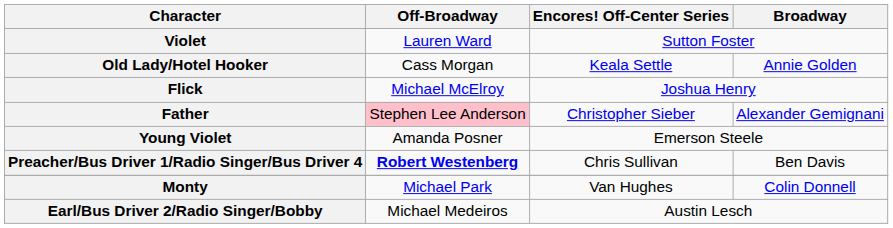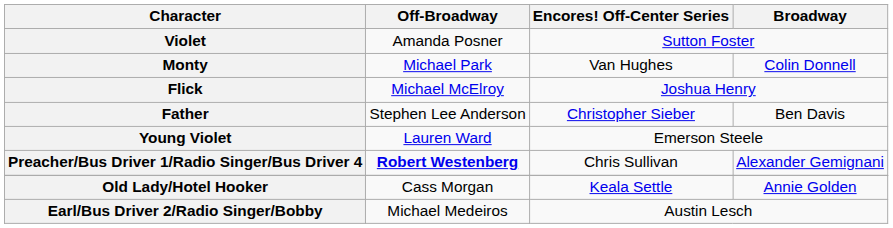 <table class="wikitable">
 <tr>
 <th>Character</th>
 <th>Off-Broadway</th>
 <th>Encores! Off-Center Series</th>
 <th>Broadway</th>
 </tr>
 <tr>
 <th scope="row">Violet</th>
+<td align="center">Amanda Posner</td>
+<td align="center" colspan="2"><a href='#'>Sutton Foster</a></td>
+</tr>
+<tr>
+<th scope="row">Monty</th>
+<td align="center"><a href='#'>Michael Park</a></td>
+<td align="center">Van Hughes</td>
+<td align="center"><a href='#'>Colin Donnell</a></td>
+</tr>
+<tr>
+<th scope="row">Flick</th>
+<td align="center"><a href='#'>Michael McElroy</a></td>
+<td align="center" colspan="2"><a href='#'>Joshua Henry</a></td>
+</tr>
+<tr>
+<th scope="row">Father</th>
+<td align="center">Stephen Lee Anderson</td>
+<td align="center"><a href='#'>Christopher Sieber</a></td>
+<td align="center">Ben Davis</td>
+</tr>
+<tr>
+<th scope="row">Young Violet</th>
 <td align="center"><a href='#'>Lauren Ward</a></td>
-<td align="center" colspan="2"><a href='#'>Sutton Foster</a></td>
+<td align="center" colspan="2">Emerson Steele</td>
+</tr>
+<tr>
+<th scope="row">Preacher/Bus Driver 1/Radio Singer/Bus Driver 4</th>
+<td align="center"><strong><a href='#'>Robert Westenberg</a></strong></td>
+<td align="center">Chris Sullivan</td>
+<td align="center"><a href='#'>Alexander Gemignani</a></td>
+</tr>
+<tr>
 </tr>
 <tr>
 <th scope="row">Old Lady/Hotel Hooker</th>
 <td align="center">Cass Morgan</td>
 <td align="center"><a href='#'>Keala Settle</a></td>
 <td align="center"><a href='#'>Annie Golden</a></td>
 </tr>
 <tr>
-<th scope="row">Flick</th>
-<td align="center"><a href='#'>Michael McElroy</a></td>
-<td align="center" colspan="2"><a href='#'>Joshua Henry</a></td>
-</tr>
-<tr>
-<th scope="row">Father</th>
-<td align="center" style="background: pink;">Stephen Lee Anderson</td>
-<td align="center"><a href='#'>Christopher Sieber</a></td>
-<td align="center"><a href='#'>Alexander Gemignani</a></td>
-</tr>
-<tr>
-<th scope="row">Young Violet</th>
-<td align="center">Amanda Posner</td>
-<td align="center" colspan="2">Emerson Steele</td>
-</tr>
-<tr>
-<th scope="row">Preacher/Bus Driver 1/Radio Singer/Bus Driver 4</th>
-<td align="center"><strong><a href='#'>Robert Westenberg</a></strong></td>
-<td align="center">Chris Sullivan</td>
-<td align="center">Ben Davis</td>
-</tr>
-<tr>
-</tr>
-<tr>
-<th scope="row">Monty</th>
-<td align="center"><a href='#'>Michael Park</a></td>
-<td align="center">Van Hughes</td>
-<td align="center"><a href='#'>Colin Donnell</a></td>
-</tr>
-<tr>
 <th scope="row">Earl/Bus Driver 2/Radio Singer/Bobby</th>
 <td align="center">Michael Medeiros</td>
 <td align="center" colspan="2">Austin Lesch</td>
 </tr>
 </table>
